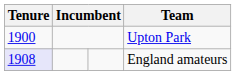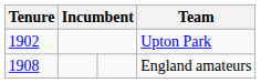 <table class="wikitable">
 <tr>
 <th>Tenure</th>
 <th colspan="2">Incumbent</th>
 <th>Team</th>
 </tr>
 <tr>
-<td><a href='#'>1900</a></td>
+<td><a href='#'>1902</a></td>
 <td colspan="2"></td>
 <td><a href='#'>Upton Park</a></td>
 </tr>
 <tr>
-<td style="background: lavender;"><a href='#'>1908</a></td>
+<td><a href='#'>1908</a></td>
 <td></td>
 <td></td>
 <td>England amateurs</td>
 </tr>
 </table>
